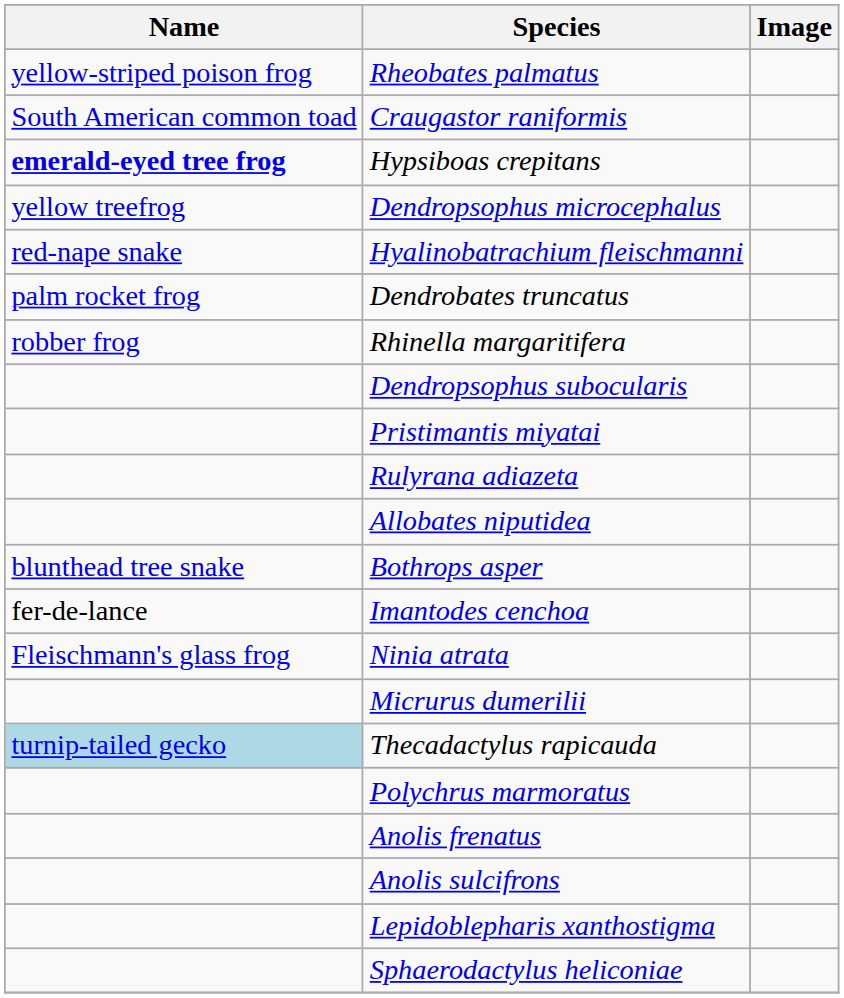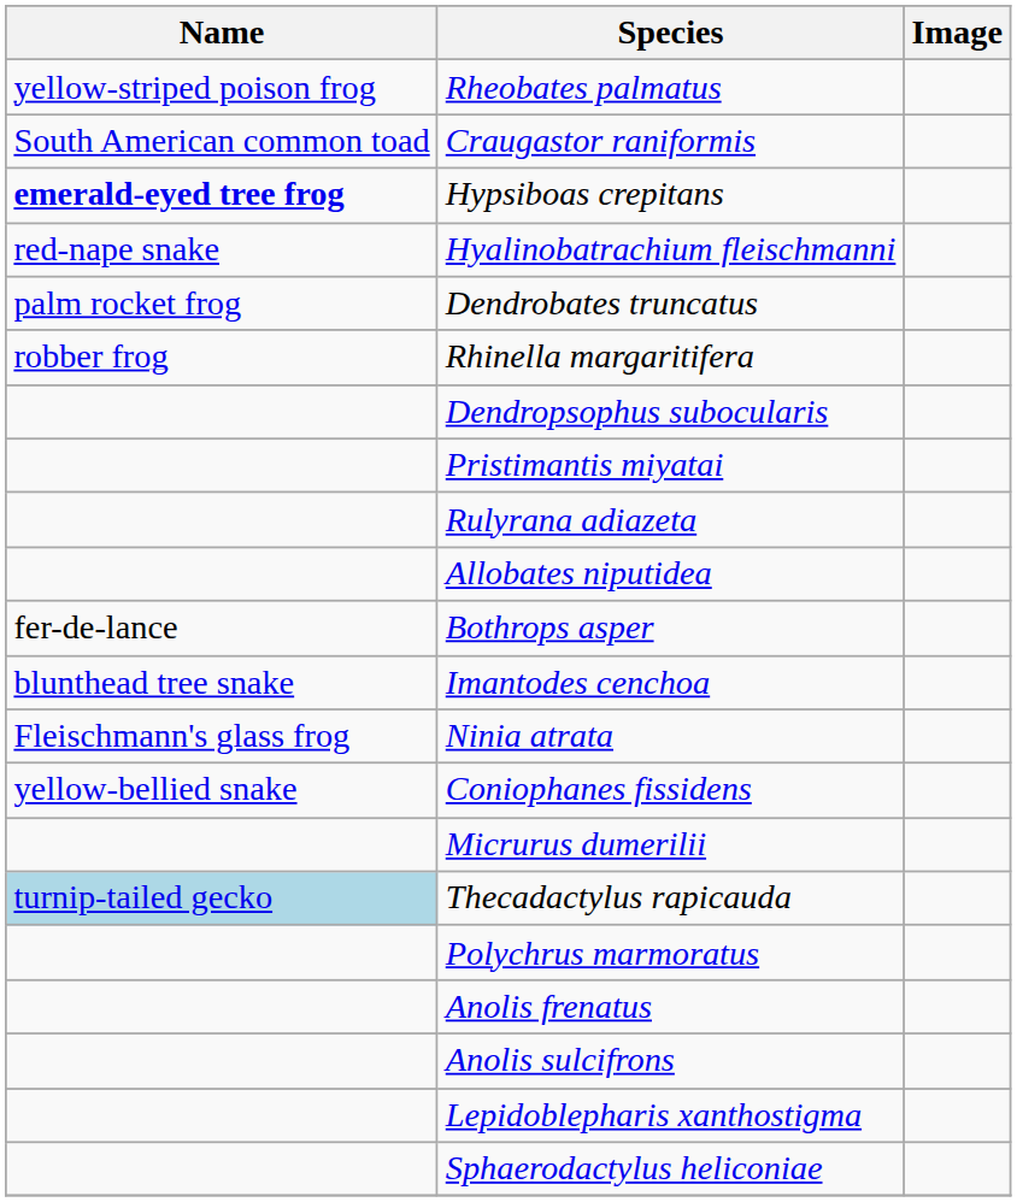 <table class="wikitable sortable mw-collapsible mw-collapsed">
 <tr>
 <th>Name</th>
 <th>Species</th>
 <th>Image</th>
 </tr>
 <tr>
 <td><a href='#'>yellow-striped poison frog</a></td>
 <td><em><a href='#'>Rheobates palmatus</a></em></td>
 <td></td>
 </tr>
 <tr>
 <td><a href='#'>South American common toad</a></td>
 <td><em><a href='#'>Craugastor raniformis</a></em></td>
 <td></td>
 </tr>
 <tr>
 <td><strong><a href='#'>emerald-eyed tree frog</a></strong></td>
 <td><em>Hypsiboas crepitans</em></td>
-<td></td>
-</tr>
-<tr>
-<td><a href='#'>yellow treefrog</a></td>
-<td><em><a href='#'>Dendropsophus microcephalus</a></em></td>
 <td></td>
 </tr>
 <tr>
 <td><a href='#'>red-nape snake</a></td>
 <td><em><a href='#'>Hyalinobatrachium fleischmanni</a></em></td>
 <td></td>
 </tr>
 <tr>
 <td><a href='#'>palm rocket frog</a></td>
 <td><em>Dendrobates truncatus</em></td>
 <td></td>
 </tr>
 <tr>
 <td><a href='#'>robber frog</a></td>
 <td><em>Rhinella margaritifera</em></td>
 <td></td>
 </tr>
 <tr>
 <td></td>
 <td><em><a href='#'>Dendropsophus subocularis</a></em></td>
 <td></td>
 </tr>
 <tr>
 <td></td>
 <td><em><a href='#'>Pristimantis miyatai</a></em></td>
 <td></td>
 </tr>
 <tr>
 <td></td>
 <td><em><a href='#'>Rulyrana adiazeta</a></em></td>
 <td></td>
 </tr>
 <tr>
 <td></td>
 <td><em><a href='#'>Allobates niputidea</a></em></td>
 <td></td>
 </tr>
 <tr>
-<td><a href='#'>blunthead tree snake</a></td>
+<td>fer-de-lance</td>
 <td><em><a href='#'>Bothrops asper</a></em></td>
 <td></td>
 </tr>
 <tr>
-<td>fer-de-lance</td>
+<td><a href='#'>blunthead tree snake</a></td>
 <td><em><a href='#'>Imantodes cenchoa</a></em></td>
 <td></td>
 </tr>
 <tr>
 <td><a href='#'>Fleischmann's glass frog</a></td>
 <td><em><a href='#'>Ninia atrata</a></em></td>
+<td></td>
+</tr>
+<tr>
+<td><a href='#'>yellow-bellied snake</a></td>
+<td><em><a href='#'>Coniophanes fissidens</a></em></td>
 <td></td>
 </tr>
 <tr>
 <td></td>
 <td><em><a href='#'>Micrurus dumerilii</a></em></td>
 <td></td>
 </tr>
 <tr>
 <td style="background: lightblue;"><a href='#'>turnip-tailed gecko</a></td>
 <td><em>Thecadactylus rapicauda</em></td>
 <td></td>
 </tr>
 <tr>
 <td></td>
 <td><em><a href='#'>Polychrus marmoratus</a></em></td>
 <td></td>
 </tr>
 <tr>
 <td></td>
 <td><em><a href='#'>Anolis frenatus</a></em></td>
 <td></td>
 </tr>
 <tr>
 <td></td>
 <td><em><a href='#'>Anolis sulcifrons </a></em></td>
 <td></td>
 </tr>
 <tr>
 <td></td>
 <td><em><a href='#'>Lepidoblepharis xanthostigma</a></em></td>
 <td></td>
 </tr>
 <tr>
 <td></td>
 <td><em><a href='#'>Sphaerodactylus heliconiae</a></em></td>
 <td></td>
 </tr>
 <tr>
 </tr>
 </table>
